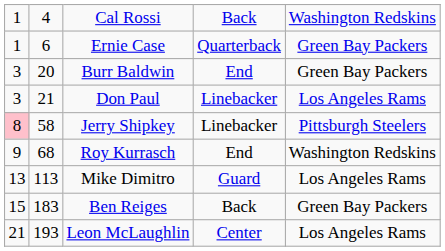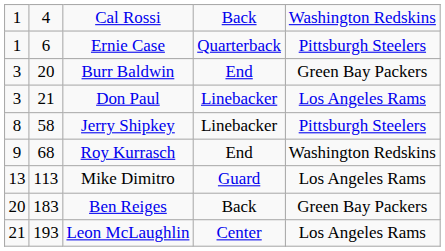 <table class="wikitable" style="text-align:center">
 <tr>
 <td>1</td>
 <td>4</td>
 <td><a href='#'>Cal Rossi</a></td>
 <td><a href='#'>Back</a></td>
 <td><a href='#'>Washington Redskins</a></td>
 </tr>
 <tr>
 <td>1</td>
 <td>6</td>
 <td><a href='#'>Ernie Case</a></td>
 <td><a href='#'>Quarterback</a></td>
-<td><a href='#'>Green Bay Packers</a></td>
+<td><a href='#'>Pittsburgh Steelers</a></td>
 </tr>
 <tr>
 <td>3</td>
 <td>20</td>
 <td><a href='#'>Burr Baldwin</a></td>
 <td><a href='#'>End</a></td>
 <td>Green Bay Packers</td>
 </tr>
 <tr>
 <td>3</td>
 <td>21</td>
 <td><a href='#'>Don Paul</a></td>
 <td><a href='#'>Linebacker</a></td>
 <td><a href='#'>Los Angeles Rams</a></td>
 </tr>
 <tr>
-<td style="background: pink;">8</td>
+<td>8</td>
 <td>58</td>
 <td><a href='#'>Jerry Shipkey</a></td>
 <td>Linebacker</td>
 <td><a href='#'>Pittsburgh Steelers</a></td>
 </tr>
 <tr>
 <td>9</td>
 <td>68</td>
 <td><a href='#'>Roy Kurrasch</a></td>
 <td>End</td>
 <td>Washington Redskins</td>
 </tr>
 <tr>
 <td>13</td>
 <td>113</td>
 <td>Mike Dimitro</td>
 <td><a href='#'>Guard</a></td>
 <td>Los Angeles Rams</td>
 </tr>
 <tr>
-<td>15</td>
+<td>20</td>
 <td>183</td>
 <td><a href='#'>Ben Reiges</a></td>
 <td>Back</td>
 <td>Green Bay Packers</td>
 </tr>
 <tr>
 <td>21</td>
 <td>193</td>
 <td><a href='#'>Leon McLaughlin</a></td>
 <td><a href='#'>Center</a></td>
 <td>Los Angeles Rams</td>
 </tr>
 </table>
